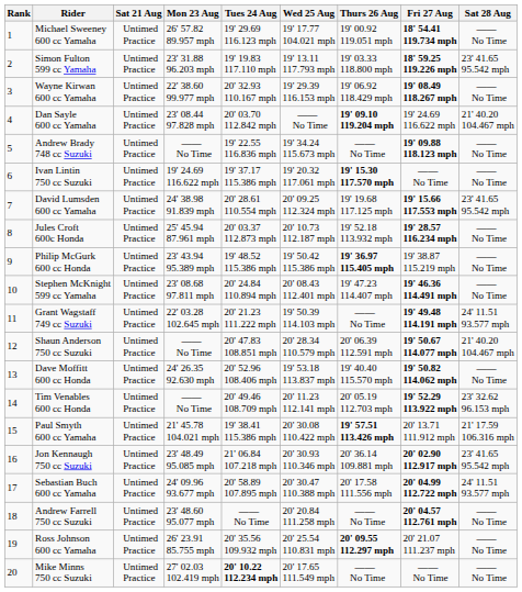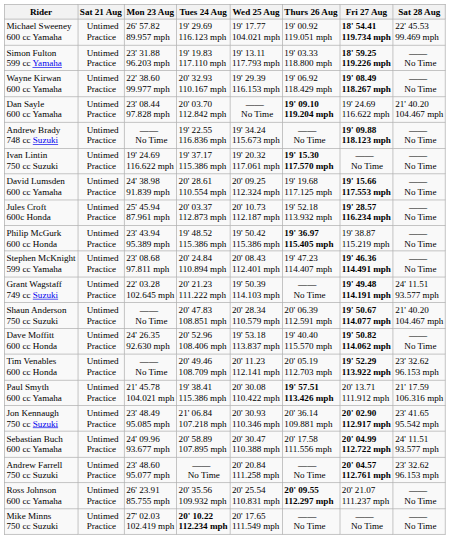 <table class="wikitable" style="font-size: 85%;">
 <tr style="background:#efefef;">
-<th>Rank</th>
 <th>Rider</th>
 <th>Sat 21 Aug</th>
 <th>Mon 23 Aug</th>
 <th>Tues 24 Aug</th>
 <th>Wed 25 Aug</th>
 <th>Thurs 26 Aug</th>
 <th>Fri 27 Aug</th>
 <th>Sat 28 Aug</th>
 </tr>
 <tr>
-<td>1</td>
 <td> Michael Sweeney<br> 600 cc Yamaha</td>
 <td>   Untimed<br>   Practice</td>
 <td>26' 57.82 <br> 89.957 mph</td>
 <td>19' 29.69 <br> 116.123 mph</td>
 <td>19' 17.77 <br> 104.021 mph</td>
 <td>19' 00.92 <br> 119.051 mph</td>
 <td><strong>18' 54.41 <br> 119.734 mph</strong></td>
-<td>      ——<br>    No Time</td>
+<td>22' 45.53 <br> 99.469 mph</td>
 </tr>
 <tr>
-<td>2</td>
 <td> Simon Fulton<br> 599 cc <a href='#'>Yamaha</a></td>
 <td>   Untimed<br>   Practice</td>
 <td>23' 31.88 <br> 96.203 mph</td>
 <td>19' 19.83 <br> 117.110 mph</td>
 <td>19' 13.11 <br> 117.793 mph</td>
 <td>19' 03.33 <br> 118.800 mph</td>
 <td><strong>18' 59.25 <br> 119.226 mph</strong></td>
-<td>23' 41.65 <br> 95.542 mph</td>
+<td>      ——<br>    No Time</td>
 </tr>
 <tr>
-<td>3</td>
 <td> Wayne Kirwan<br> 600 cc Yamaha</td>
 <td>   Untimed<br>   Practice</td>
 <td>22' 38.60 <br> 99.977 mph</td>
 <td>20' 32.93 <br> 110.167 mph</td>
 <td>19' 29.39 <br> 116.153 mph</td>
 <td>19' 06.92 <br> 118.429 mph</td>
 <td><strong>19' 08.49 <br> 118.267 mph</strong></td>
 <td>      ——<br>    No Time</td>
 </tr>
 <tr>
-<td>4</td>
 <td> Dan Sayle<br> 600 cc Yamaha</td>
 <td>   Untimed<br>   Practice</td>
 <td>23' 08.44 <br> 97.828 mph</td>
 <td>20' 03.70 <br> 112.842 mph</td>
 <td>      ——<br>    No Time</td>
 <td><strong>19' 09.10 <br> 119.204 mph</strong></td>
 <td>19' 24.69 <br> 116.622 mph</td>
 <td>21' 40.20 <br> 104.467 mph</td>
 </tr>
 <tr>
-<td>5</td>
 <td> Andrew Brady<br> 748 cc <a href='#'>Suzuki</a></td>
 <td>   Untimed<br>   Practice</td>
 <td>      ——<br>    No Time</td>
 <td>19' 22.55 <br> 116.836 mph</td>
 <td>19' 34.24 <br> 115.673 mph</td>
 <td>      ——<br>    No Time</td>
 <td><strong>19' 09.88 <br> 118.123 mph</strong></td>
 <td>      ——<br>    No Time</td>
 </tr>
 <tr>
-<td>6</td>
 <td> Ivan Lintin<br> 750 cc Suzuki</td>
 <td>   Untimed<br>   Practice</td>
 <td>19' 24.69 <br> 116.622 mph</td>
 <td>19' 37.17 <br> 115.386 mph</td>
 <td>19' 20.32 <br> 117.061 mph</td>
 <td><strong>19' 15.30 <br> 117.570 mph</strong></td>
 <td>      ——<br>    No Time</td>
 <td>      ——<br>    No Time</td>
 </tr>
 <tr>
-<td>7</td>
 <td> David Lumsden<br> 600 cc Yamaha</td>
 <td>   Untimed<br>   Practice</td>
 <td>24' 38.98 <br> 91.839 mph</td>
 <td>20' 28.61 <br> 110.554 mph</td>
 <td>20' 09.25 <br> 112.324 mph</td>
 <td>19' 19.68 <br> 117.125 mph</td>
 <td><strong>19' 15.66 <br> 117.553 mph</strong></td>
-<td>23' 41.65 <br> 95.542 mph</td>
+<td>      ——<br>    No Time</td>
 </tr>
 <tr>
-<td>8</td>
 <td> Jules Croft<br> 600c Honda</td>
 <td>   Untimed<br>   Practice</td>
 <td>25' 45.94 <br> 87.961 mph</td>
 <td>20' 03.37 <br> 112.873 mph</td>
 <td>20' 10.73 <br> 112.187 mph</td>
 <td>19' 52.18 <br> 113.932 mph</td>
 <td><strong>19' 28.57 <br> 116.234 mph</strong></td>
 <td>      ——<br>    No Time</td>
 </tr>
 <tr>
-<td>9</td>
 <td> Philip McGurk<br> 600 cc Honda</td>
 <td>   Untimed<br>   Practice</td>
 <td>23' 43.94 <br> 95.389 mph</td>
 <td>19' 48.52 <br> 115.386 mph</td>
 <td>19' 50.42 <br> 115.386 mph</td>
 <td><strong>19' 36.97 <br> 115.405 mph</strong></td>
 <td>19' 38.87 <br> 115.219 mph</td>
 <td>      ——<br>    No Time</td>
 </tr>
 <tr>
-<td>10</td>
 <td> Stephen McKnight<br> 599 cc Yamaha</td>
 <td>   Untimed<br>   Practice</td>
 <td>23' 08.68 <br> 97.811 mph</td>
 <td>20' 24.84 <br> 110.894 mph</td>
 <td>20' 08.43 <br> 112.401 mph</td>
 <td>19' 47.23 <br> 114.407 mph</td>
 <td><strong>19' 46.36 <br> 114.491 mph</strong></td>
 <td>      ——<br>    No Time</td>
 </tr>
 <tr>
-<td>11</td>
 <td> Grant Wagstaff<br> 749 cc <a href='#'>Suzuki</a></td>
 <td>   Untimed<br>   Practice</td>
 <td>22' 03.28 <br> 102.645 mph</td>
 <td>20' 21.23 <br> 111.222 mph</td>
 <td>19' 50.39 <br> 114.103 mph</td>
 <td>      ——<br>    No Time</td>
 <td><strong>19' 49.48 <br> 114.191 mph</strong></td>
 <td>24' 11.51 <br> 93.577 mph</td>
 </tr>
 <tr>
-<td>12</td>
 <td> Shaun Anderson<br> 750 cc Suzuki</td>
 <td>   Untimed<br>   Practice</td>
 <td>      ——<br>    No Time</td>
 <td>20' 47.83 <br> 108.851 mph</td>
 <td>20' 28.34 <br> 110.579 mph</td>
 <td>20' 06.39 <br> 112.591 mph</td>
 <td><strong>19' 50.67 <br> 114.077 mph</strong></td>
 <td>21' 40.20 <br> 104.467 mph</td>
 </tr>
 <tr>
-<td>13</td>
 <td> Dave Moffitt<br> 600 cc Honda</td>
 <td>   Untimed<br>   Practice</td>
 <td>24' 26.35 <br> 92.630 mph</td>
 <td>20' 52.96 <br> 108.406 mph</td>
 <td>19' 53.18 <br> 113.837 mph</td>
 <td>19' 40.40 <br> 115.570 mph</td>
 <td><strong>19' 50.82 <br> 114.062 mph</strong></td>
 <td>      ——<br>    No Time</td>
 </tr>
 <tr>
-<td>14</td>
 <td> Tim Venables<br> 600 cc Honda</td>
 <td>   Untimed<br>   Practice</td>
 <td>      ——<br>    No Time</td>
 <td>20' 49.46 <br> 108.709 mph</td>
 <td>20' 11.23 <br> 112.141 mph</td>
 <td>20' 05.19 <br> 112.703 mph</td>
 <td><strong>19' 52.29 <br> 113.922 mph</strong></td>
 <td>23' 32.62 <br> 96.153 mph</td>
 </tr>
 <tr>
-<td>15</td>
 <td> Paul Smyth<br> 600 cc Yamaha</td>
 <td>   Untimed<br>   Practice</td>
 <td>21' 45.78 <br> 104.021 mph</td>
 <td>19' 38.41 <br> 115.386 mph</td>
 <td>20' 30.08 <br> 110.422 mph</td>
 <td><strong>19' 57.51 <br> 113.426 mph</strong></td>
 <td>20' 13.71 <br> 111.912 mph</td>
 <td>21' 17.59 <br> 106.316 mph</td>
 </tr>
 <tr>
-<td>16</td>
 <td> Jon Kennaugh<br> 750 cc <a href='#'>Suzuki</a></td>
 <td>   Untimed<br>   Practice</td>
 <td>23' 48.49 <br> 95.085 mph</td>
 <td>21' 06.84 <br> 107.218 mph</td>
 <td>20' 30.93 <br> 110.346 mph</td>
 <td>20' 36.14 <br> 109.881 mph</td>
 <td><strong>20' 02.90 <br> 112.917 mph</strong></td>
 <td>23' 41.65 <br> 95.542 mph</td>
 </tr>
 <tr>
-<td>17</td>
 <td> Sebastian Buch<br> 600 cc Yamaha</td>
 <td>   Untimed<br>   Practice</td>
 <td>24' 09.96 <br> 93.677 mph</td>
 <td>20' 58.89 <br> 107.895 mph</td>
 <td>20' 30.47 <br> 110.388 mph</td>
 <td>20' 17.58 <br> 111.556 mph</td>
 <td><strong>20' 04.99 <br> 112.722 mph</strong></td>
 <td>24' 11.51 <br> 93.577 mph</td>
 </tr>
 <tr>
-<td>18</td>
 <td> Andrew Farrell<br> 750 cc Suzuki</td>
 <td>   Untimed<br>   Practice</td>
 <td>23' 48.60 <br> 95.077 mph</td>
 <td>      ——<br>    No Time</td>
 <td>20' 20.84 <br> 111.258 mph</td>
 <td>      ——<br>    No Time</td>
 <td><strong>20' 04.57 <br> 112.761 mph</strong></td>
-<td>      ——<br>    No Time</td>
+<td>23' 32.62 <br> 96.153 mph</td>
 </tr>
 <tr>
-<td>19</td>
 <td> Ross Johnson<br> 600 cc Yamaha</td>
 <td>   Untimed<br>   Practice</td>
 <td>26' 23.91 <br> 85.755 mph</td>
 <td>20' 35.56 <br> 109.932 mph</td>
 <td>20' 25.54 <br> 110.831 mph</td>
 <td><strong>20' 09.55 <br> 112.297 mph</strong></td>
 <td>20' 21.07 <br> 111.237 mph</td>
 <td>      ——<br>    No Time</td>
 </tr>
 <tr>
-<td>20</td>
 <td> Mike Minns<br> 750 cc Suzuki</td>
 <td>   Untimed<br>   Practice</td>
 <td>27' 02.03 <br> 102.419 mph</td>
 <td><strong>20' 10.22 <br> 112.234 mph</strong></td>
 <td>20' 17.65 <br> 111.549 mph</td>
 <td>      ——<br>    No Time</td>
 <td>      ——<br>    No Time</td>
 <td>      ——<br>    No Time</td>
 </tr>
 </table>
